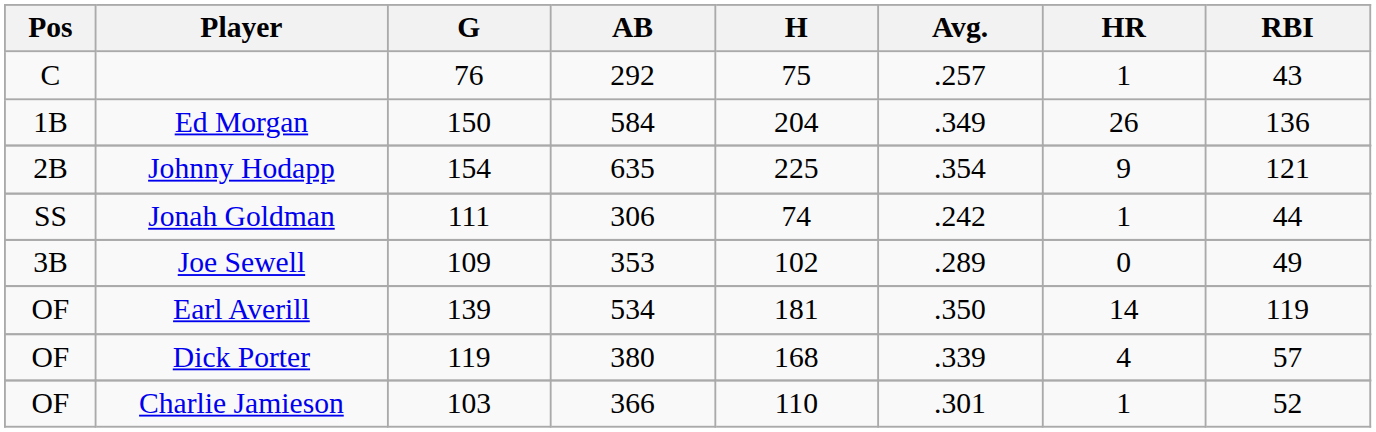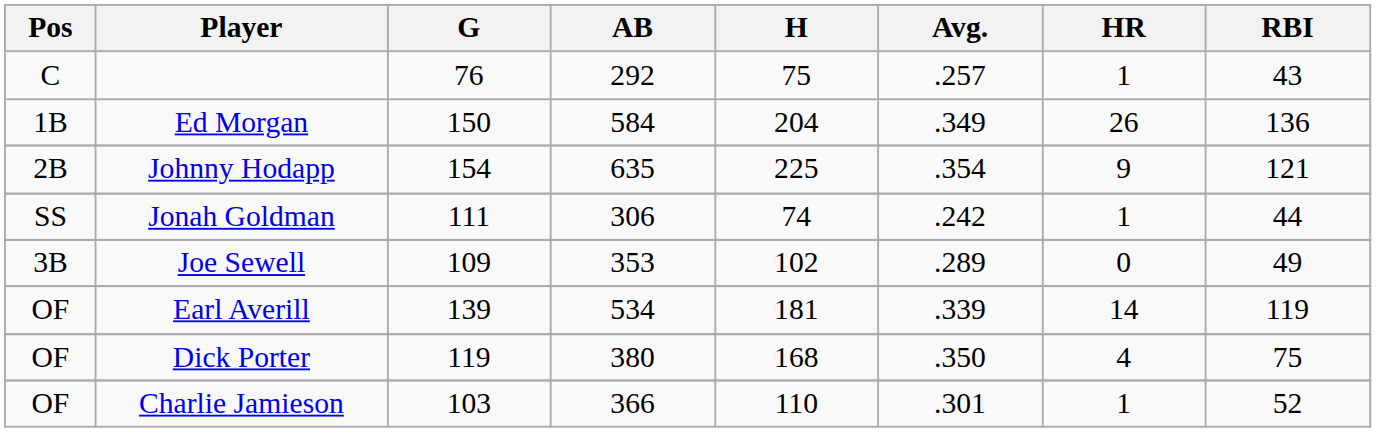 <table class="wikitable sortable">
 <tr>
 <th bgcolor="#DDDDFF" width="5%">Pos</th>
 <th bgcolor="#DDDDFF" width="16%">Player</th>
 <th bgcolor="#DDDDFF" width="9%">G</th>
 <th bgcolor="#DDDDFF" width="9%">AB</th>
 <th bgcolor="#DDDDFF" width="9%">H</th>
 <th bgcolor="#DDDDFF" width="9%">Avg.</th>
 <th bgcolor="#DDDDFF" width="9%">HR</th>
 <th bgcolor="#DDDDFF" width="9%">RBI</th>
 </tr>
 <tr align="center">
 <td>C</td>
 <td></td>
 <td>76</td>
 <td>292</td>
 <td>75</td>
 <td>.257</td>
 <td>1</td>
 <td>43</td>
 </tr>
 <tr align="center">
 <td>1B</td>
 <td><a href='#'>Ed Morgan</a></td>
 <td>150</td>
 <td>584</td>
 <td>204</td>
 <td>.349</td>
 <td>26</td>
 <td>136</td>
 </tr>
 <tr>
 </tr>
 <tr align="center">
 <td>2B</td>
 <td><a href='#'>Johnny Hodapp</a></td>
 <td>154</td>
 <td>635</td>
 <td>225</td>
 <td>.354</td>
 <td>9</td>
 <td>121</td>
 </tr>
 <tr>
 </tr>
 <tr align="center">
 <td>SS</td>
 <td><a href='#'>Jonah Goldman</a></td>
 <td>111</td>
 <td>306</td>
 <td>74</td>
 <td>.242</td>
 <td>1</td>
 <td>44</td>
 </tr>
 <tr>
 </tr>
 <tr align="center">
 <td>3B</td>
 <td><a href='#'>Joe Sewell</a></td>
 <td>109</td>
 <td>353</td>
 <td>102</td>
 <td>.289</td>
 <td>0</td>
 <td>49</td>
 </tr>
 <tr>
 </tr>
 <tr align="center">
 <td>OF</td>
 <td><a href='#'>Earl Averill</a></td>
 <td>139</td>
 <td>534</td>
 <td>181</td>
-<td>.350</td>
+<td>.339</td>
 <td>14</td>
 <td>119</td>
 </tr>
 <tr>
 </tr>
 <tr align="center">
 <td>OF</td>
 <td><a href='#'>Dick Porter</a></td>
 <td>119</td>
 <td>380</td>
 <td>168</td>
-<td>.339</td>
+<td>.350</td>
 <td>4</td>
-<td>57</td>
+<td>75</td>
 </tr>
 <tr>
 </tr>
 <tr align="center">
 <td>OF</td>
 <td><a href='#'>Charlie Jamieson</a></td>
 <td>103</td>
 <td>366</td>
 <td>110</td>
 <td>.301</td>
 <td>1</td>
 <td>52</td>
 </tr>
 </table>
